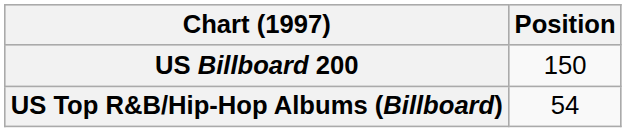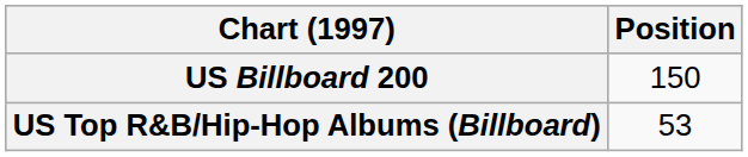 <table class="wikitable sortable plainrowheaders" style="text-align:center;">
 <tr>
 <th scope="col">Chart (1997)</th>
 <th scope="col">Position</th>
 </tr>
 <tr>
 <th scope="row">US <em>Billboard</em> 200</th>
 <td>150</td>
 </tr>
 <tr>
 <th scope="row">US Top R&B/Hip-Hop Albums (<em>Billboard</em>)</th>
-<td>54</td>
+<td>53</td>
 </tr>
 </table>
